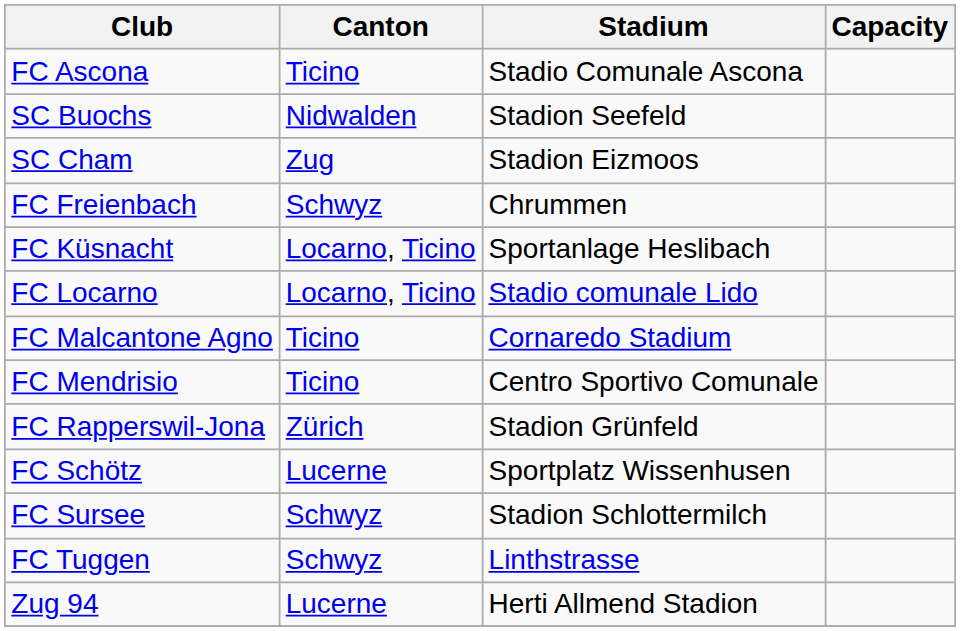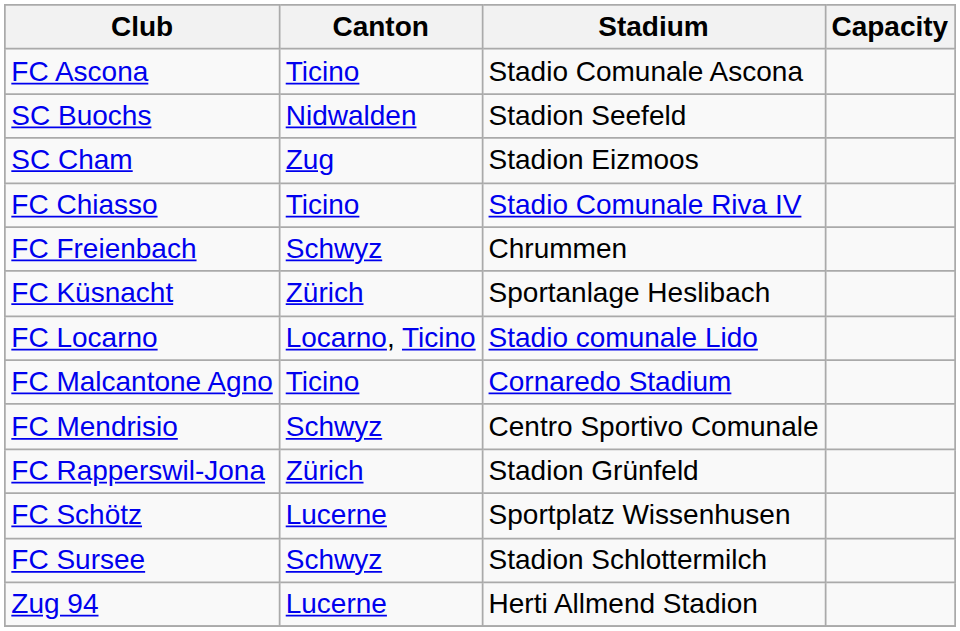 <table class="wikitable">
 <tr>
 <th>Club</th>
 <th>Canton</th>
 <th>Stadium</th>
 <th>Capacity</th>
 </tr>
 <tr>
 <td><a href='#'>FC Ascona</a></td>
 <td><a href='#'>Ticino</a></td>
 <td>Stadio Comunale Ascona</td>
 <td></td>
 </tr>
 <tr>
 <td><a href='#'>SC Buochs</a></td>
 <td><a href='#'>Nidwalden</a></td>
 <td>Stadion Seefeld</td>
 <td></td>
 </tr>
 <tr>
 <td><a href='#'>SC Cham</a></td>
 <td><a href='#'>Zug</a></td>
 <td>Stadion Eizmoos</td>
 <td></td>
 </tr>
 <tr>
+<td><a href='#'>FC Chiasso</a></td>
+<td><a href='#'>Ticino</a></td>
+<td><a href='#'>Stadio Comunale Riva IV</a></td>
+<td></td>
+</tr>
+<tr>
 <td><a href='#'>FC Freienbach</a></td>
 <td><a href='#'>Schwyz</a></td>
 <td>Chrummen</td>
 <td></td>
 </tr>
 <tr>
 <td><a href='#'>FC Küsnacht</a></td>
-<td><a href='#'>Locarno</a>, <a href='#'>Ticino</a></td>
+<td><a href='#'>Zürich</a></td>
 <td>Sportanlage Heslibach</td>
 <td></td>
 </tr>
 <tr>
 <td><a href='#'>FC Locarno</a></td>
 <td><a href='#'>Locarno</a>, <a href='#'>Ticino</a></td>
 <td><a href='#'>Stadio comunale Lido</a></td>
 <td></td>
 </tr>
 <tr>
 <td><a href='#'>FC Malcantone Agno</a></td>
 <td><a href='#'>Ticino</a></td>
 <td><a href='#'>Cornaredo Stadium</a></td>
 <td></td>
 </tr>
 <tr>
 <td><a href='#'>FC Mendrisio</a></td>
-<td><a href='#'>Ticino</a></td>
+<td><a href='#'>Schwyz</a></td>
 <td>Centro Sportivo Comunale</td>
 <td></td>
 </tr>
 <tr>
 <td><a href='#'>FC Rapperswil-Jona</a></td>
 <td><a href='#'>Zürich</a></td>
 <td>Stadion Grünfeld</td>
 <td></td>
 </tr>
 <tr>
 <td><a href='#'>FC Schötz</a></td>
 <td><a href='#'>Lucerne</a></td>
 <td>Sportplatz Wissenhusen</td>
 <td></td>
 </tr>
 <tr>
 <td><a href='#'>FC Sursee</a></td>
 <td><a href='#'>Schwyz</a></td>
 <td>Stadion Schlottermilch</td>
 <td></td>
 </tr>
 <tr>
-<td><a href='#'>FC Tuggen</a></td>
-<td><a href='#'>Schwyz</a></td>
-<td><a href='#'>Linthstrasse</a></td>
-<td></td>
-</tr>
-<tr>
 <td><a href='#'>Zug 94</a></td>
 <td><a href='#'>Lucerne</a></td>
 <td>Herti Allmend Stadion</td>
 <td></td>
 </tr>
 <tr>
 </tr>
 </table>
